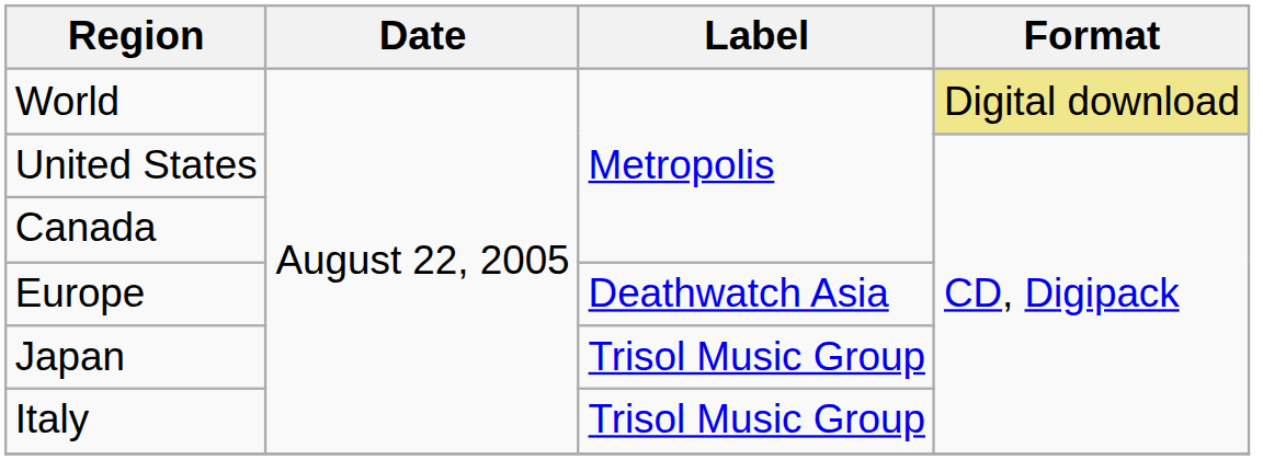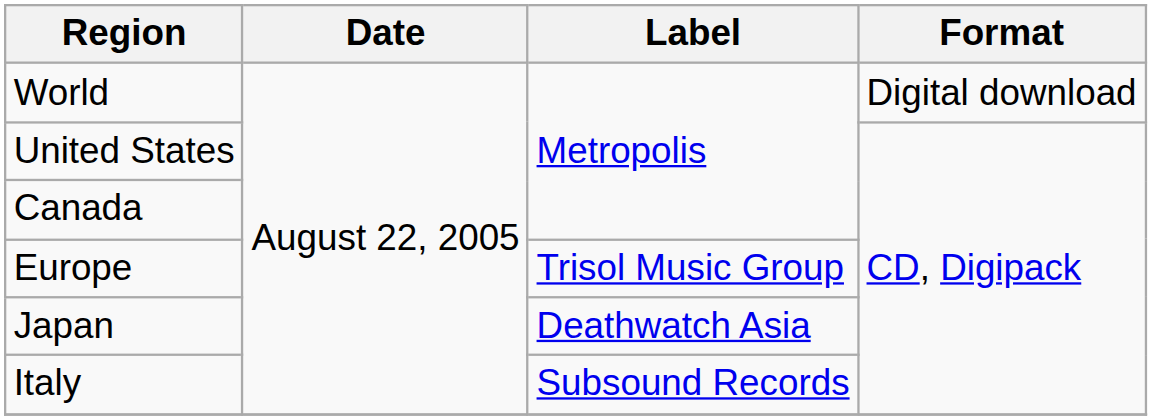 <table class="wikitable">
 <tr>
 <th>Region</th>
 <th>Date</th>
 <th>Label</th>
 <th>Format</th>
 </tr>
 <tr>
 <td>World</td>
 <td rowspan="6">August 22, 2005</td>
 <td rowspan="3"><a href='#'>Metropolis</a></td>
-<td style="background: khaki;">Digital download</td>
+<td>Digital download</td>
 </tr>
 <tr>
 <td>United States</td>
 <td rowspan="5"><a href='#'>CD</a>, <a href='#'>Digipack</a></td>
 </tr>
 <tr>
 <td>Canada</td>
 </tr>
 <tr>
 <td>Europe</td>
+<td><a href='#'>Trisol Music Group</a></td>
+</tr>
+<tr>
+<td>Japan</td>
 <td><a href='#'>Deathwatch Asia</a></td>
 </tr>
 <tr>
-<td>Japan</td>
-<td><a href='#'>Trisol Music Group</a></td>
-</tr>
-<tr>
 <td>Italy</td>
-<td><a href='#'>Trisol Music Group</a></td>
+<td><a href='#'>Subsound Records</a></td>
 </tr>
 <tr>
 </tr>
 </table>
